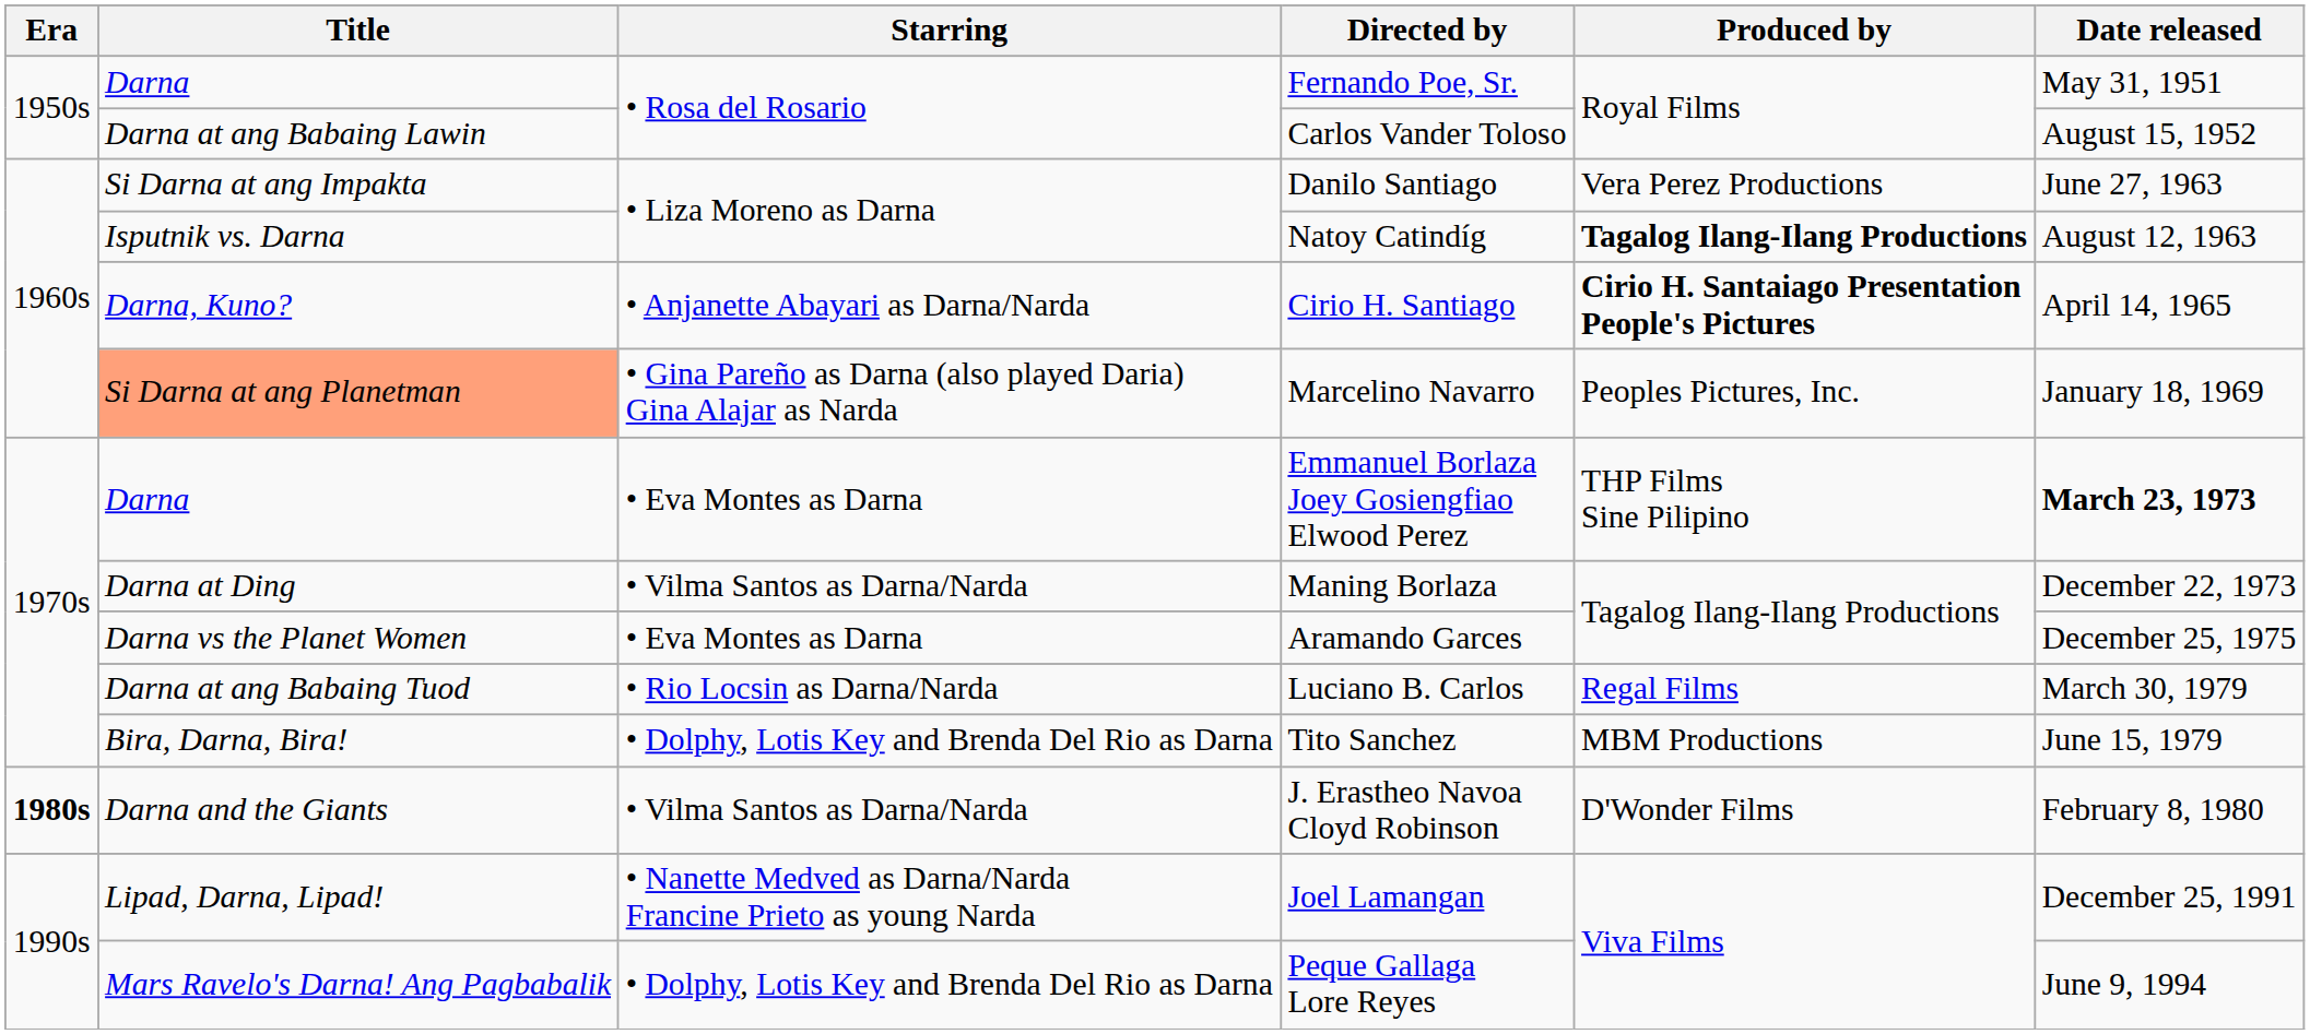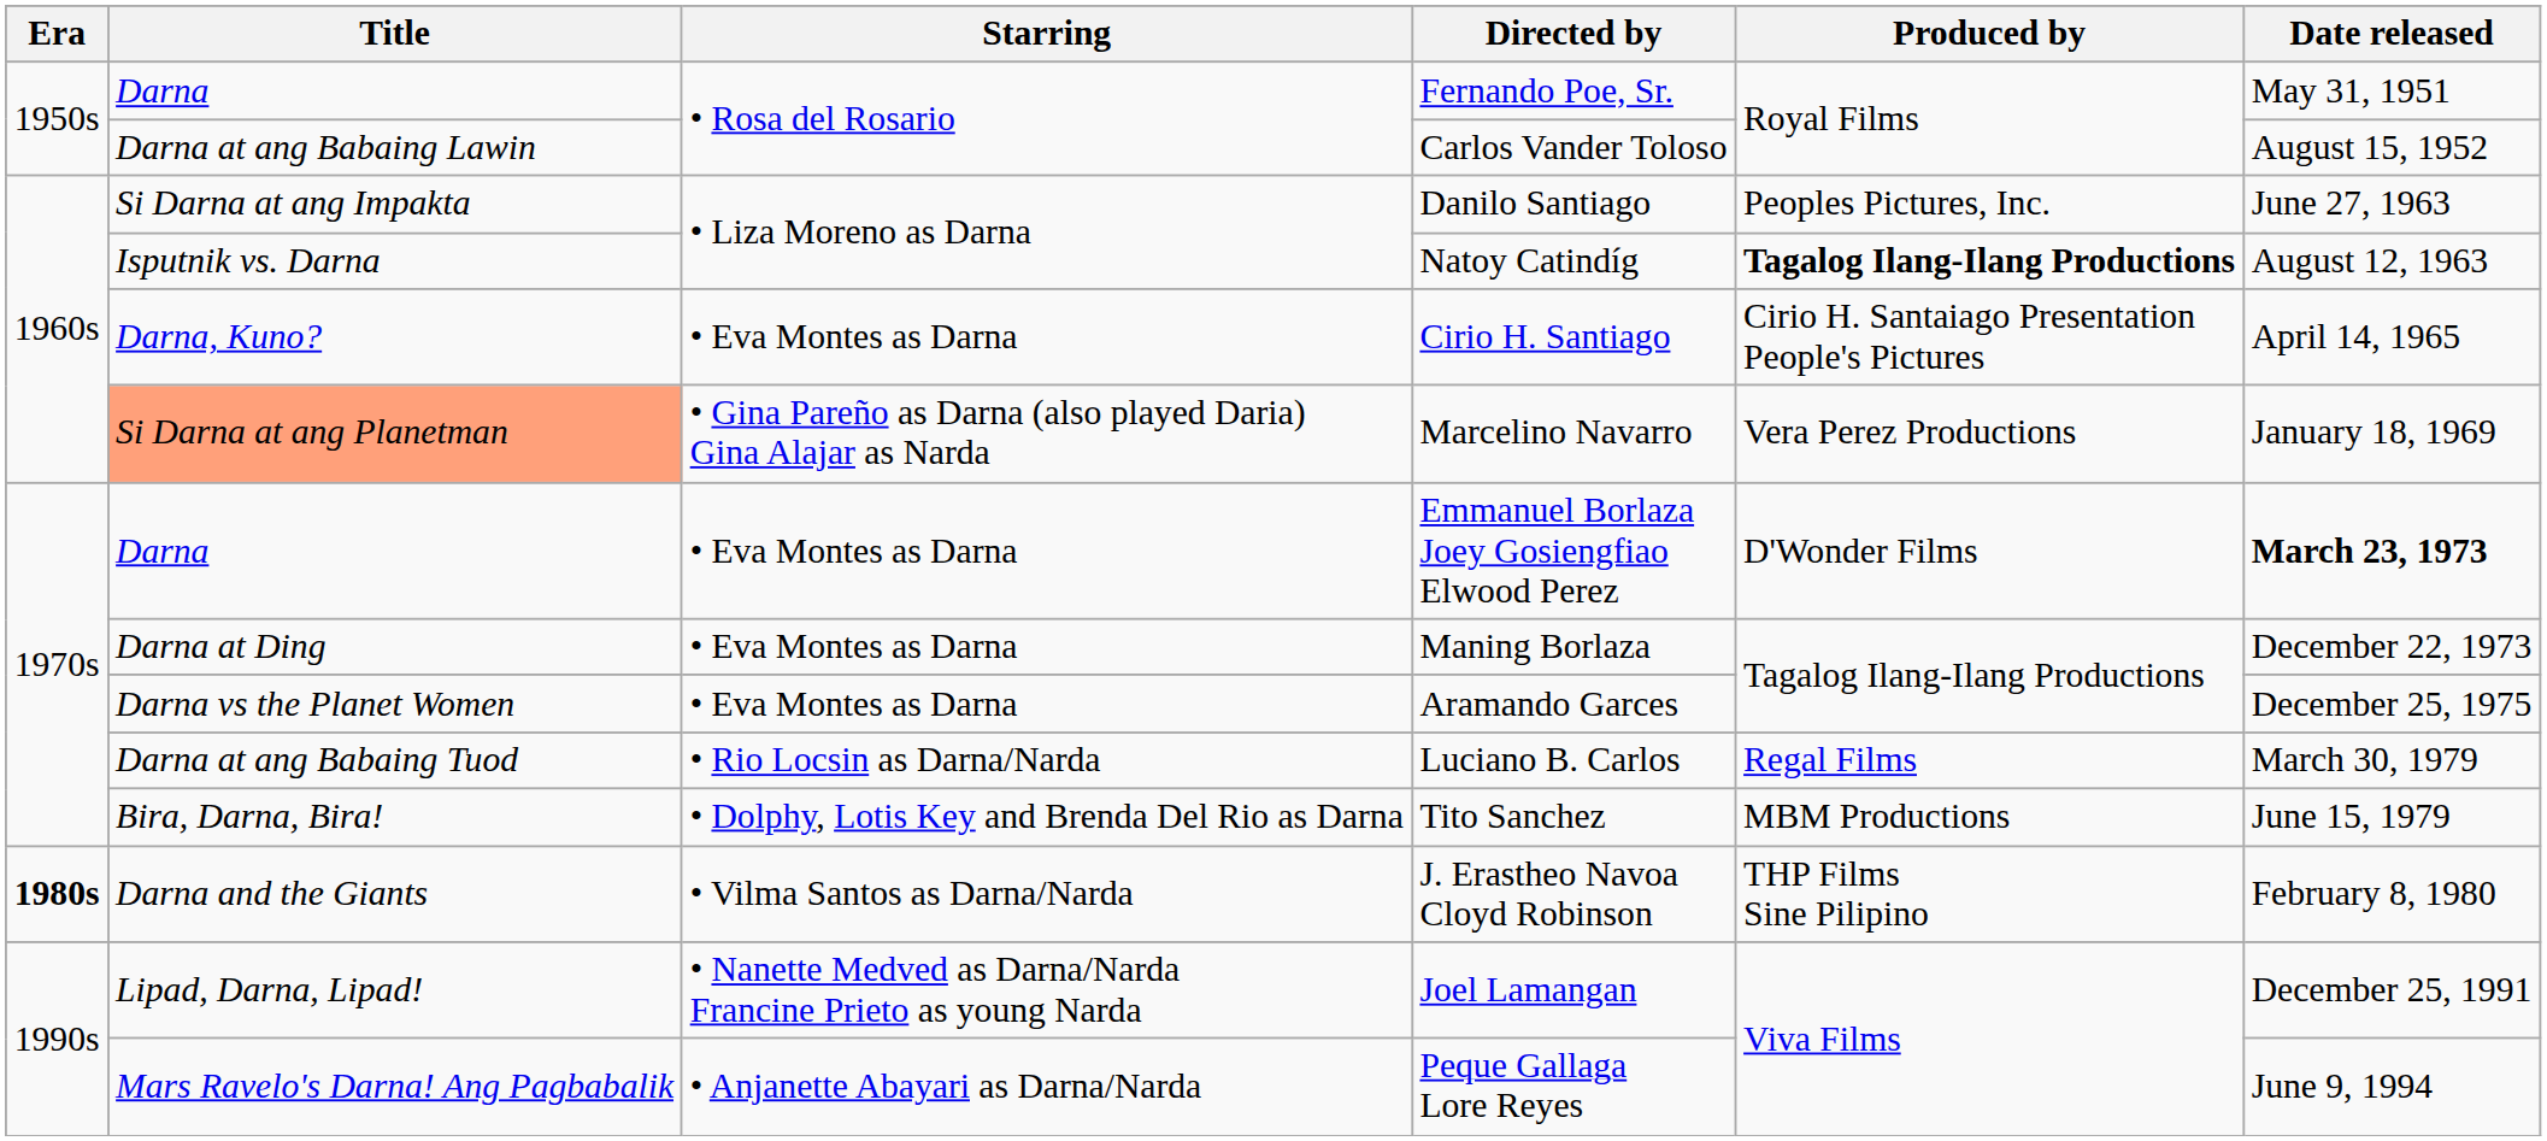 <table class="wikitable sortable">
 <tr>
 <th>Era</th>
 <th>Title</th>
 <th>Starring</th>
 <th>Directed by</th>
 <th>Produced by</th>
 <th>Date released</th>
 </tr>
 <tr>
 <td rowspan=2>1950s</td>
 <td><em><a href='#'>Darna</a></em></td>
 <td rowspan="2">• <a href='#'>Rosa del Rosario</a></td>
 <td><a href='#'>Fernando Poe, Sr.</a></td>
 <td rowspan=2>Royal Films</td>
 <td>May 31, 1951</td>
 </tr>
 <tr>
 <td><em>Darna at ang Babaing Lawin</em></td>
 <td>Carlos Vander Toloso</td>
 <td>August 15, 1952</td>
 </tr>
 <tr>
 <td rowspan=4>1960s</td>
 <td><em>Si Darna at ang Impakta</em></td>
 <td rowspan="2">• Liza Moreno as Darna</td>
 <td>Danilo Santiago</td>
-<td>Vera Perez Productions</td>
+<td>Peoples Pictures, Inc.</td>
 <td>June 27, 1963</td>
 </tr>
 <tr>
 <td><em>Isputnik vs. Darna</em></td>
 <td>Natoy Catindíg</td>
 <td><strong>Tagalog Ilang-Ilang Productions</strong></td>
 <td>August 12, 1963</td>
 </tr>
 <tr>
 <td><em><a href='#'>Darna, Kuno?</a></em></td>
-<td>• <a href='#'>Anjanette Abayari</a> as Darna/Narda</td>
+<td>• Eva Montes as Darna</td>
 <td><a href='#'>Cirio H. Santiago</a></td>
-<td><strong>Cirio H. Santaiago Presentation<br>People's Pictures</strong></td>
+<td>Cirio H. Santaiago Presentation<br>People's Pictures</td>
 <td>April 14, 1965</td>
 </tr>
 <tr>
 <td style="background: lightsalmon;"><em>Si Darna at ang Planetman</em></td>
 <td>• <a href='#'>Gina Pareño</a> as Darna (also played Daria)<br><a href='#'>Gina Alajar</a> as Narda</td>
 <td>Marcelino Navarro</td>
-<td>Peoples Pictures, Inc.</td>
+<td>Vera Perez Productions</td>
 <td>January 18, 1969</td>
 </tr>
 <tr>
 <td rowspan=5>1970s</td>
 <td><em><a href='#'>Darna</a></em></td>
 <td>• Eva Montes as Darna</td>
 <td><a href='#'>Emmanuel Borlaza</a><br><a href='#'>Joey Gosiengfiao</a><br>Elwood Perez</td>
-<td>THP Films<br>Sine Pilipino</td>
+<td>D'Wonder Films</td>
 <td><strong>March 23, 1973</strong></td>
 </tr>
 <tr>
 <td><em>Darna at Ding</em></td>
-<td>• Vilma Santos as Darna/Narda</td>
+<td>• Eva Montes as Darna</td>
 <td>Maning Borlaza</td>
 <td rowspan=2>Tagalog Ilang-Ilang Productions</td>
 <td>December 22, 1973</td>
 </tr>
 <tr>
 <td><em>Darna vs the Planet Women</em></td>
 <td>• Eva Montes as Darna</td>
 <td>Aramando Garces</td>
 <td>December 25, 1975</td>
 </tr>
 <tr>
 <td><em>Darna at ang Babaing Tuod</em></td>
 <td>• <a href='#'>Rio Locsin</a> as Darna/Narda</td>
 <td>Luciano B. Carlos</td>
 <td><a href='#'>Regal Films</a></td>
 <td>March 30, 1979</td>
 </tr>
 <tr>
 <td><em>Bira, Darna, Bira!</em></td>
 <td>• <a href='#'>Dolphy</a>, <a href='#'>Lotis Key</a> and Brenda Del Rio as Darna</td>
 <td>Tito Sanchez</td>
 <td>MBM Productions</td>
 <td>June 15, 1979</td>
 </tr>
 <tr>
 <td><strong>1980s</strong></td>
 <td><em>Darna and the Giants</em></td>
 <td>• Vilma Santos as Darna/Narda</td>
 <td>J. Erastheo Navoa<br>Cloyd Robinson</td>
-<td>D'Wonder Films</td>
+<td>THP Films<br>Sine Pilipino</td>
 <td>February 8, 1980</td>
 </tr>
 <tr>
 <td rowspan="2">1990s</td>
 <td><em>Lipad, Darna, Lipad!</em></td>
 <td>• <a href='#'>Nanette Medved</a> as Darna/Narda<br><a href='#'>Francine Prieto</a> as young Narda</td>
 <td><a href='#'>Joel Lamangan</a></td>
 <td rowspan="2"><a href='#'>Viva Films</a></td>
 <td>December 25, 1991</td>
 </tr>
 <tr>
 <td><em><a href='#'>Mars Ravelo's Darna! Ang Pagbabalik</a></em></td>
-<td>• <a href='#'>Dolphy</a>, <a href='#'>Lotis Key</a> and Brenda Del Rio as Darna</td>
+<td>• <a href='#'>Anjanette Abayari</a> as Darna/Narda</td>
 <td><a href='#'>Peque Gallaga</a><br>Lore Reyes</td>
 <td>June 9, 1994</td>
 </tr>
 </table>
